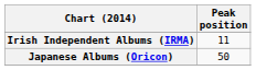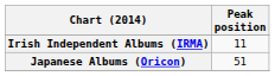 <table class="wikitable sortable plainrowheaders" style="text-align:center">
 <tr>
 <th scope="col">Chart (2014)</th>
 <th scope="col">Peak<br>position</th>
 </tr>
 <tr>
 </tr>
 <tr>
 </tr>
 <tr>
 </tr>
 <tr>
 </tr>
 <tr>
 </tr>
 <tr>
 </tr>
 <tr>
 </tr>
 <tr>
 </tr>
 <tr>
 </tr>
 <tr>
 </tr>
 <tr>
 <th scope="row">Irish Independent Albums (<a href='#'>IRMA</a>)</th>
 <td>11</td>
 </tr>
 <tr>
 <th scope="row">Japanese Albums (<a href='#'>Oricon</a>)</th>
-<td>50</td>
+<td>51</td>
 </tr>
 <tr>
 </tr>
 <tr>
 </tr>
 <tr>
 </tr>
 <tr>
 </tr>
 <tr>
 </tr>
 <tr>
 </tr>
 <tr>
 </tr>
 <tr>
 </tr>
 <tr>
 </tr>
 <tr>
 </tr>
 <tr>
 </tr>
 </table>
